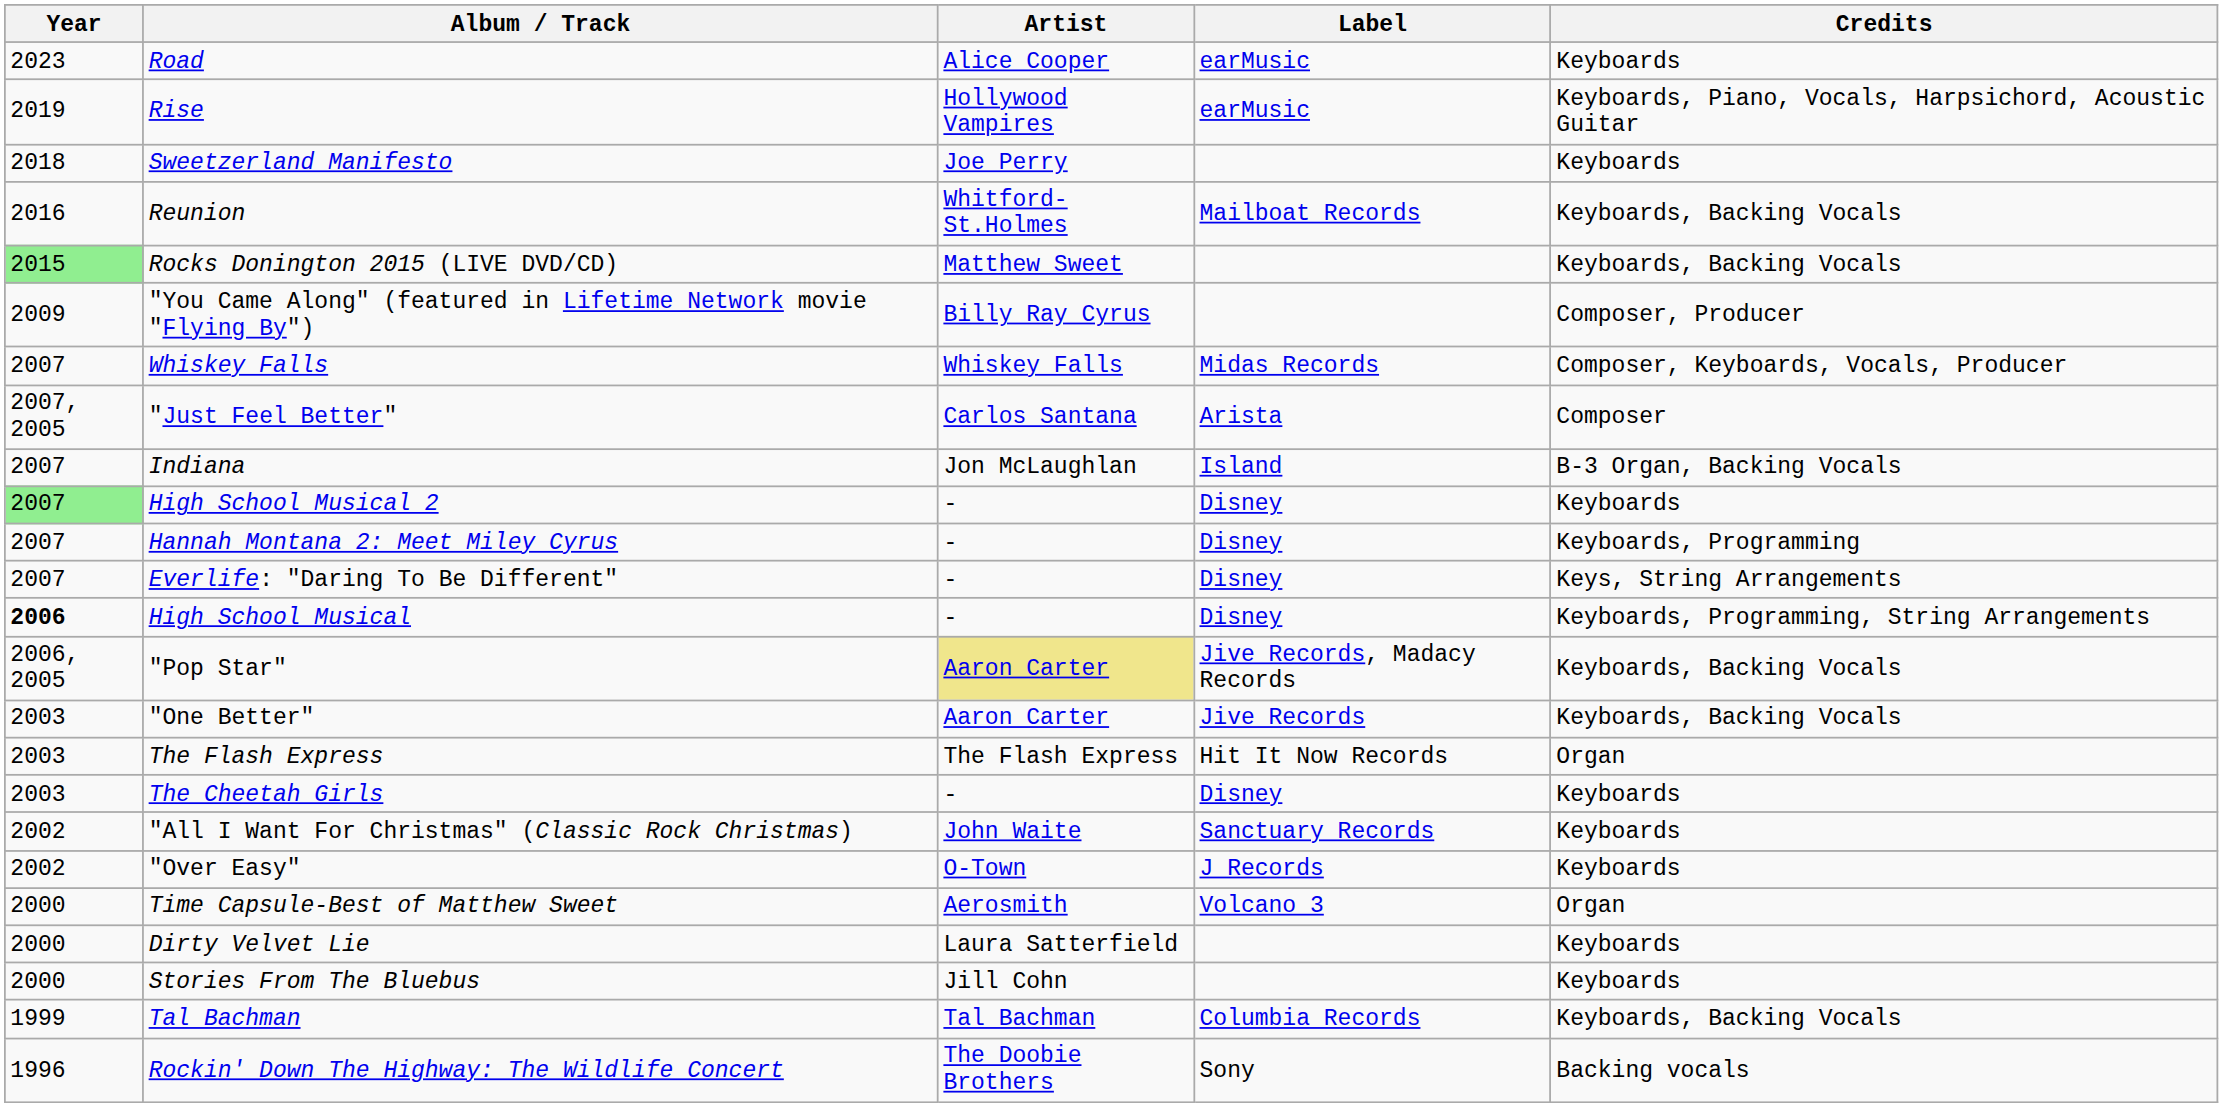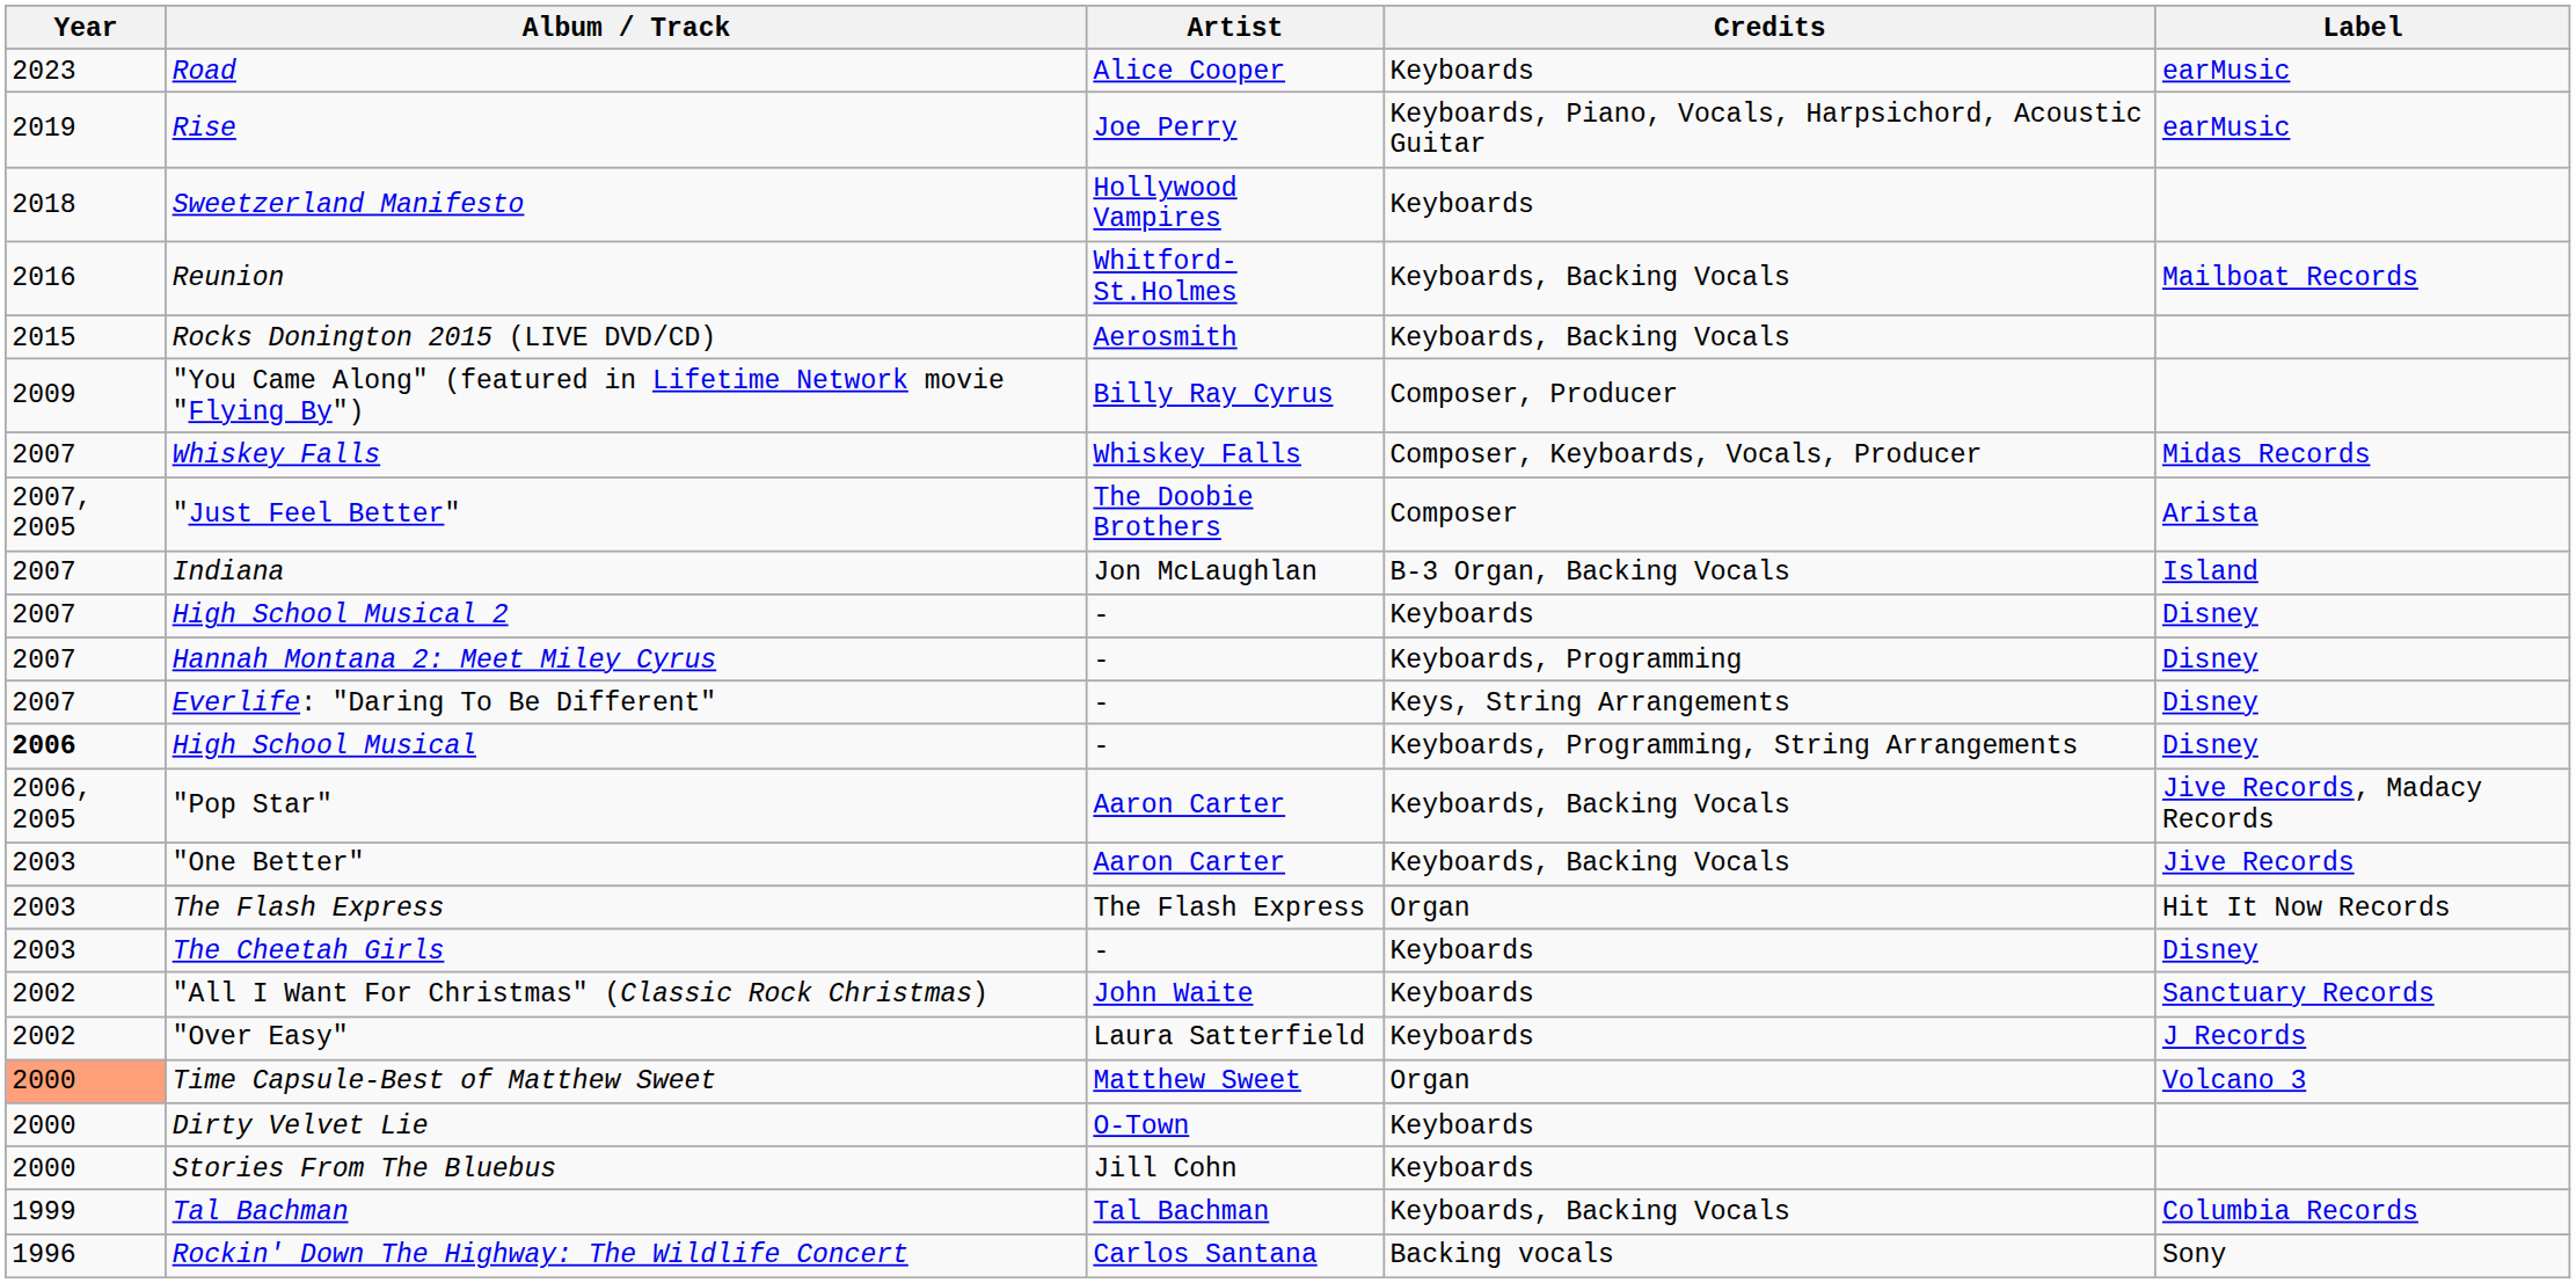 <table class="wikitable">
 <tr>
 <th>Year</th>
 <th>Album / Track</th>
 <th>Artist</th>
+<th>Credits</th>
 <th>Label</th>
-<th>Credits</th>
 </tr>
 <tr>
 <td>2023</td>
 <td><em><a href='#'>Road</a></em></td>
 <td><a href='#'>Alice Cooper</a></td>
+<td>Keyboards</td>
 <td><a href='#'>earMusic</a></td>
-<td>Keyboards</td>
 </tr>
 <tr>
 <td>2019</td>
 <td><em><a href='#'>Rise</a></em></td>
-<td><a href='#'>Hollywood Vampires</a></td>
+<td><a href='#'>Joe Perry</a></td>
+<td>Keyboards, Piano, Vocals, Harpsichord, Acoustic Guitar</td>
 <td><a href='#'>earMusic</a></td>
-<td>Keyboards, Piano, Vocals, Harpsichord, Acoustic Guitar</td>
 </tr>
 <tr>
 <td>2018</td>
 <td><em><a href='#'>Sweetzerland Manifesto</a></em></td>
-<td><a href='#'>Joe Perry</a></td>
+<td><a href='#'>Hollywood Vampires</a></td>
+<td>Keyboards</td>
 <td></td>
-<td>Keyboards</td>
 </tr>
 <tr>
 <td>2016</td>
 <td><em>Reunion</em></td>
 <td><a href='#'>Whitford-St.Holmes</a></td>
+<td>Keyboards, Backing Vocals</td>
 <td><a href='#'>Mailboat Records</a></td>
-<td>Keyboards, Backing Vocals</td>
 </tr>
 <tr>
-<td style="background: lightgreen;">2015</td>
+<td>2015</td>
 <td><em>Rocks Donington 2015</em>  (LIVE DVD/CD)</td>
-<td><a href='#'>Matthew Sweet</a></td>
+<td><a href='#'>Aerosmith</a></td>
+<td>Keyboards, Backing Vocals</td>
 <td></td>
-<td>Keyboards, Backing Vocals</td>
 </tr>
 <tr>
 <td>2009</td>
 <td>"You Came Along" (featured in <a href='#'>Lifetime Network</a> movie "<a href='#'>Flying By</a>")</td>
 <td><a href='#'>Billy Ray Cyrus</a></td>
+<td>Composer, Producer</td>
 <td></td>
-<td>Composer, Producer</td>
 </tr>
 <tr>
 <td>2007</td>
 <td><a href='#'><em>Whiskey Falls</em></a></td>
 <td><a href='#'>Whiskey Falls</a></td>
+<td>Composer, Keyboards, Vocals, Producer</td>
 <td><a href='#'>Midas Records</a></td>
-<td>Composer, Keyboards, Vocals, Producer</td>
 </tr>
 <tr>
 <td>2007, 2005</td>
 <td>"<a href='#'>Just Feel Better</a>"</td>
-<td><a href='#'>Carlos Santana</a></td>
+<td><a href='#'>The Doobie Brothers</a></td>
+<td>Composer</td>
 <td><a href='#'>Arista</a></td>
-<td>Composer</td>
 </tr>
 <tr>
 <td>2007</td>
 <td><em>Indiana</em></td>
 <td>Jon McLaughlan</td>
+<td>B-3 Organ, Backing Vocals</td>
 <td><a href='#'>Island</a></td>
-<td>B-3 Organ, Backing Vocals</td>
 </tr>
 <tr>
-<td style="background: lightgreen;">2007</td>
+<td>2007</td>
 <td><em><a href='#'>High School Musical 2</a></em></td>
 <td>-</td>
+<td>Keyboards</td>
 <td><a href='#'>Disney</a></td>
-<td>Keyboards</td>
 </tr>
 <tr>
 <td>2007</td>
 <td><em><a href='#'>Hannah Montana 2: Meet Miley Cyrus</a></em></td>
 <td>-</td>
+<td>Keyboards, Programming</td>
 <td><a href='#'>Disney</a></td>
-<td>Keyboards, Programming</td>
 </tr>
 <tr>
 <td>2007</td>
 <td><a href='#'><em>Everlife</em></a>: "Daring To Be Different"</td>
 <td>-</td>
+<td>Keys, String Arrangements</td>
 <td><a href='#'>Disney</a></td>
-<td>Keys, String Arrangements</td>
 </tr>
 <tr>
 <td><strong>2006</strong></td>
 <td><em><a href='#'>High School Musical</a></em></td>
 <td>-</td>
+<td>Keyboards, Programming, String Arrangements</td>
 <td><a href='#'>Disney</a></td>
-<td>Keyboards, Programming, String Arrangements</td>
 </tr>
 <tr>
 <td>2006, 2005</td>
 <td>"Pop Star"</td>
-<td style="background: khaki;"><a href='#'>Aaron Carter</a></td>
+<td><a href='#'>Aaron Carter</a></td>
+<td>Keyboards, Backing Vocals</td>
 <td><a href='#'>Jive Records</a>, Madacy Records</td>
-<td>Keyboards, Backing Vocals</td>
 </tr>
 <tr>
 <td>2003</td>
 <td>"One Better"</td>
 <td><a href='#'>Aaron Carter</a></td>
+<td>Keyboards, Backing Vocals</td>
 <td><a href='#'>Jive Records</a></td>
-<td>Keyboards, Backing Vocals</td>
 </tr>
 <tr>
 <td>2003</td>
 <td><em>The Flash Express</em></td>
 <td>The Flash Express</td>
+<td>Organ</td>
 <td>Hit It Now Records</td>
-<td>Organ</td>
 </tr>
 <tr>
 <td>2003</td>
 <td><em><a href='#'>The Cheetah Girls</a></em></td>
 <td>-</td>
+<td>Keyboards</td>
 <td><a href='#'>Disney</a></td>
-<td>Keyboards</td>
 </tr>
 <tr>
 <td>2002</td>
 <td>"All I Want For Christmas" (<em>Classic Rock Christmas</em>)</td>
 <td><a href='#'>John Waite</a></td>
+<td>Keyboards</td>
 <td><a href='#'>Sanctuary Records</a></td>
-<td>Keyboards</td>
 </tr>
 <tr>
 <td>2002</td>
 <td>"Over Easy"</td>
-<td><a href='#'>O-Town</a></td>
+<td>Laura Satterfield</td>
+<td>Keyboards</td>
 <td><a href='#'>J Records</a></td>
-<td>Keyboards</td>
 </tr>
 <tr>
-<td>2000</td>
+<td style="background: lightsalmon;">2000</td>
 <td><em>Time Capsule-Best of Matthew Sweet</em></td>
-<td><a href='#'>Aerosmith</a></td>
+<td><a href='#'>Matthew Sweet</a></td>
+<td>Organ</td>
 <td><a href='#'>Volcano 3</a></td>
-<td>Organ</td>
 </tr>
 <tr>
 <td>2000</td>
 <td><em>Dirty Velvet Lie</em></td>
-<td>Laura Satterfield</td>
+<td><a href='#'>O-Town</a></td>
+<td>Keyboards</td>
 <td></td>
-<td>Keyboards</td>
 </tr>
 <tr>
 <td>2000</td>
 <td><em>Stories From The Bluebus</em></td>
 <td>Jill Cohn</td>
+<td>Keyboards</td>
 <td></td>
-<td>Keyboards</td>
 </tr>
 <tr>
 <td>1999</td>
 <td><em><a href='#'>Tal Bachman</a></em></td>
 <td><a href='#'>Tal Bachman</a></td>
+<td>Keyboards, Backing Vocals</td>
 <td><a href='#'>Columbia Records</a></td>
-<td>Keyboards, Backing Vocals</td>
 </tr>
 <tr>
 <td>1996</td>
 <td><em><a href='#'>Rockin' Down The Highway: The Wildlife Concert</a></em></td>
-<td><a href='#'>The Doobie Brothers</a></td>
+<td><a href='#'>Carlos Santana</a></td>
+<td>Backing vocals</td>
 <td>Sony</td>
-<td>Backing vocals</td>
 </tr>
 </table>
